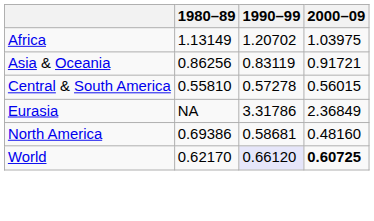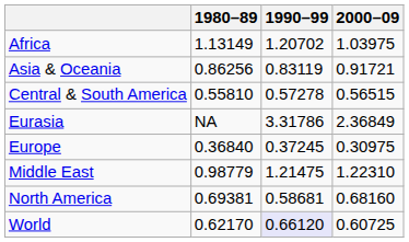 <table class="wikitable sortable">
 <tr>
 <th></th>
 <th>1980–89</th>
 <th>1990–99</th>
 <th>2000–09</th>
 </tr>
 <tr>
 <td><a href='#'>Africa</a></td>
 <td>1.13149</td>
 <td>1.20702</td>
 <td>1.03975</td>
 </tr>
 <tr>
 <td><a href='#'>Asia</a> & <a href='#'>Oceania</a></td>
 <td>0.86256</td>
 <td>0.83119</td>
 <td>0.91721</td>
 </tr>
 <tr>
 <td><a href='#'>Central</a> & <a href='#'>South America</a></td>
 <td>0.55810</td>
 <td>0.57278</td>
-<td>0.56015</td>
+<td>0.56515</td>
 </tr>
 <tr>
 <td><a href='#'>Eurasia</a></td>
 <td>NA</td>
 <td>3.31786</td>
 <td>2.36849</td>
 </tr>
 <tr>
+<td><a href='#'>Europe</a></td>
+<td>0.36840</td>
+<td>0.37245</td>
+<td>0.30975</td>
+</tr>
+<tr>
+<td><a href='#'>Middle East</a></td>
+<td>0.98779</td>
+<td>1.21475</td>
+<td>1.22310</td>
+</tr>
+<tr>
 <td><a href='#'>North America</a></td>
-<td>0.69386</td>
+<td>0.69381</td>
 <td>0.58681</td>
-<td>0.48160</td>
+<td>0.68160</td>
 </tr>
 <tr>
 <td><a href='#'>World</a></td>
 <td>0.62170</td>
 <td style="background: lavender;">0.66120</td>
-<td><strong>0.60725</strong></td>
+<td>0.60725</td>
 </tr>
 </table>
